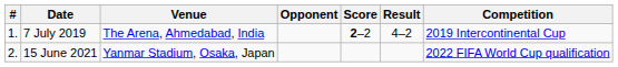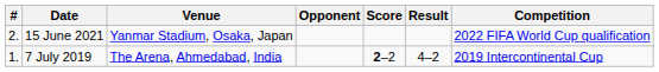 <table class="wikitable" style="font-size:95%;">
 <tr>
 <th>#</th>
 <th>Date</th>
 <th>Venue</th>
 <th>Opponent</th>
 <th>Score</th>
 <th>Result</th>
 <th>Competition</th>
 </tr>
 <tr>
+<td>2.</td>
+<td>15 June 2021</td>
+<td><a href='#'>Yanmar Stadium</a>, <a href='#'>Osaka</a>, Japan</td>
+<td></td>
+<td></td>
+<td></td>
+<td><a href='#'>2022 FIFA World Cup qualification</a></td>
+</tr>
+<tr>
 <td>1.</td>
 <td>7 July 2019</td>
 <td><a href='#'>The Arena</a>, <a href='#'>Ahmedabad</a>, <a href='#'>India</a></td>
 <td></td>
 <td align=center><strong>2</strong>–2</td>
 <td align=center>4–2</td>
 <td><a href='#'>2019 Intercontinental Cup</a></td>
 </tr>
-<tr>
-<td>2.</td>
-<td>15 June 2021</td>
-<td><a href='#'>Yanmar Stadium</a>, <a href='#'>Osaka</a>, Japan</td>
-<td></td>
-<td></td>
-<td></td>
-<td><a href='#'>2022 FIFA World Cup qualification</a></td>
-</tr>
 </table>
